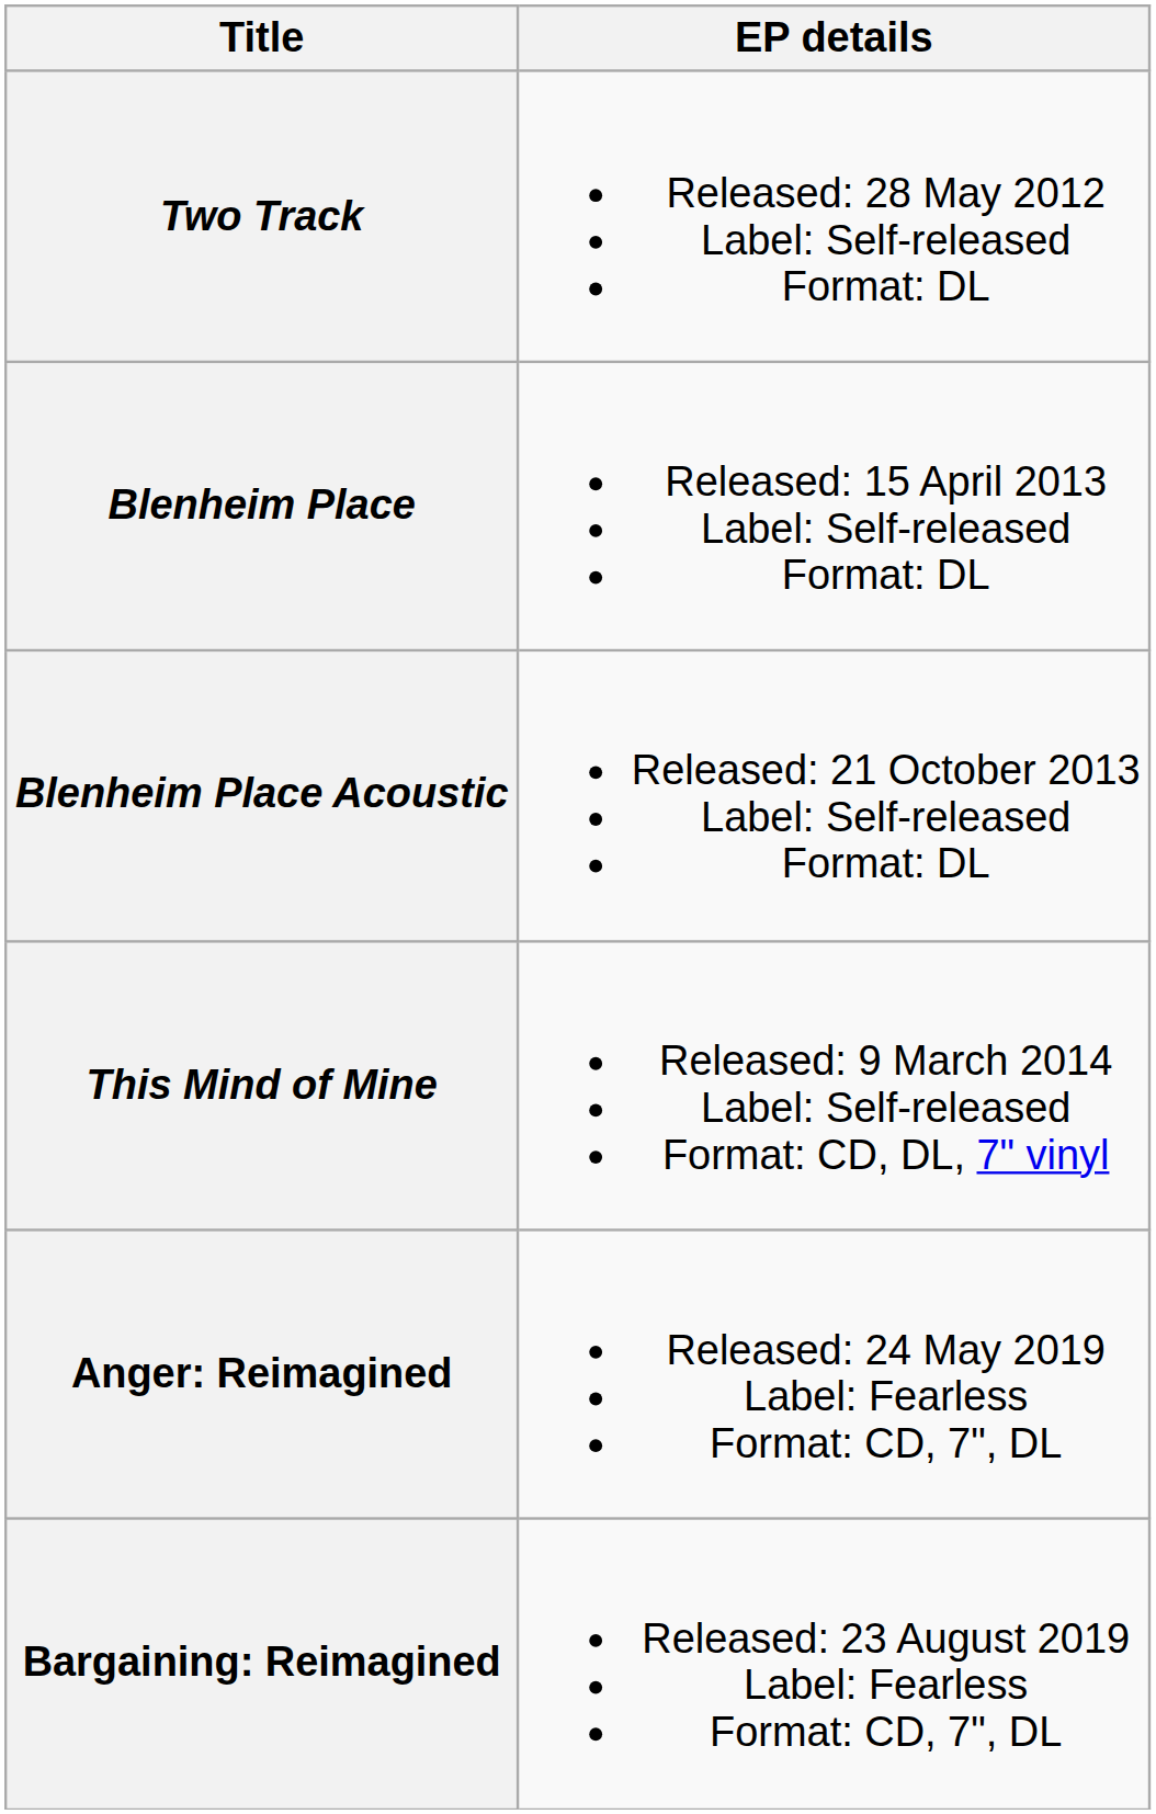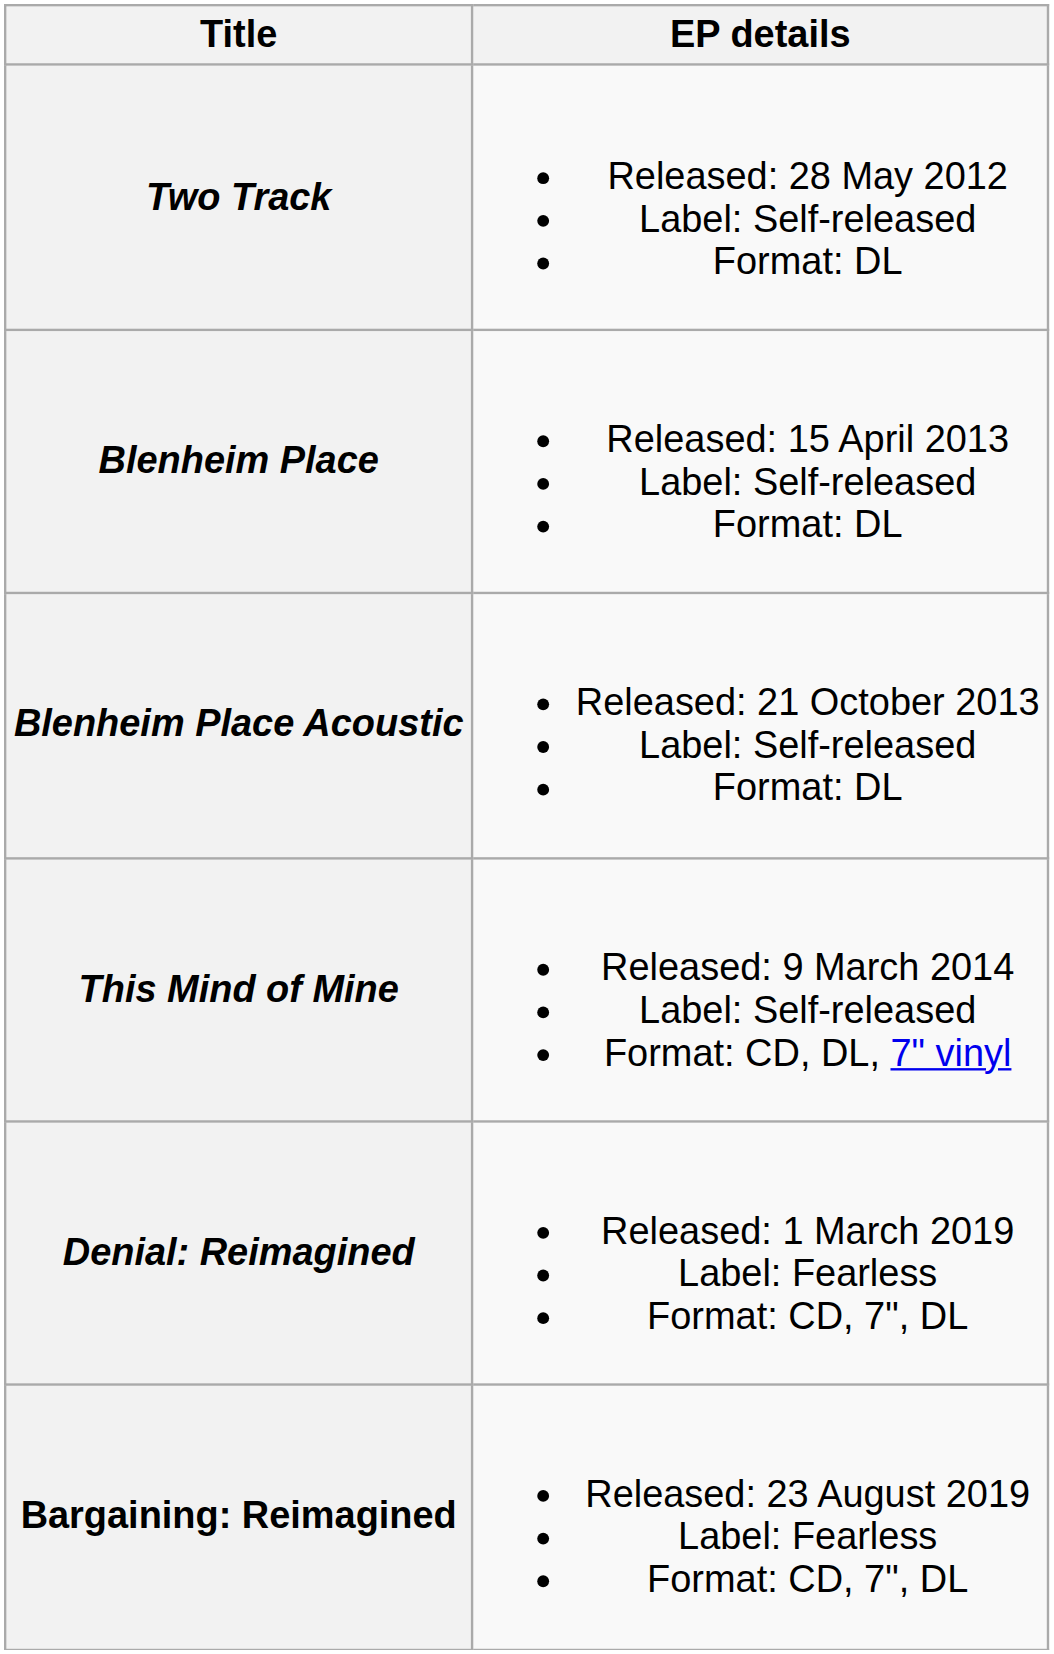 <table class="wikitable plainrowheaders" style="text-align:center;">
 <tr>
 <th scope="col">Title</th>
 <th scope="col">EP details</th>
 </tr>
 <tr>
 <th scope="row"><em>Two Track</em></th>
 <td><br><ul><li>Released: 28 May 2012</li><li>Label: Self-released</li><li>Format: DL</li></ul></td>
 </tr>
 <tr>
 <th scope="row"><em>Blenheim Place</em></th>
 <td><br><ul><li>Released: 15 April 2013</li><li>Label: Self-released</li><li>Format: DL</li></ul></td>
 </tr>
 <tr>
 <th scope="row"><em>Blenheim Place Acoustic</em></th>
 <td><br><ul><li>Released: 21 October 2013</li><li>Label: Self-released</li><li>Format: DL</li></ul></td>
 </tr>
 <tr>
 <th scope="row"><em>This Mind of Mine</em></th>
 <td><br><ul><li>Released: 9 March 2014</li><li>Label: Self-released</li><li>Format: CD, DL, <a href='#'>7" vinyl</a></li></ul></td>
 </tr>
 <tr>
-<th scope="row"></em>Anger: Reimagined<em></th>
-<td><br><ul><li>Released: 24 May 2019</li><li>Label: Fearless</li><li>Format: CD, 7", DL</li></ul></td>
+<th scope="row"><em>Denial: Reimagined<strong><em><strong></th>
+<td><br><ul><li>Released: 1 March 2019</li><li>Label: Fearless</li><li>Format: CD, 7", DL</li></ul></td>
 </tr>
 <tr>
 <th scope="row"></em>Bargaining: Reimagined<em></th>
 <td><br><ul><li>Released: 23 August 2019</li><li>Label: Fearless</li><li>Format: CD, 7", DL</li></ul></td>
 </tr>
 </table>
